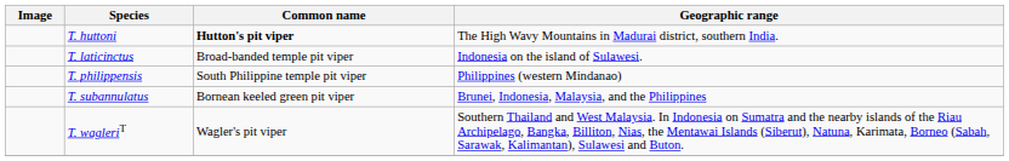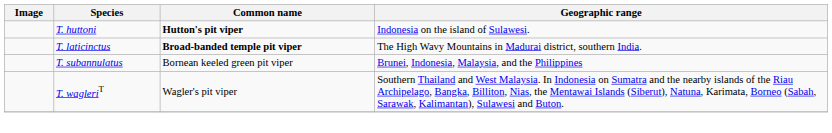 <table class="wikitable sortable">
 <tr>
 <th>Image</th>
 <th>Species</th>
 <th>Common name</th>
 <th>Geographic range</th>
 </tr>
 <tr>
 <td></td>
 <td><em><a href='#'>T. huttoni</a></em> <br></td>
 <td><strong>Hutton's pit viper</strong></td>
-<td style="width:55%">The High Wavy Mountains in <a href='#'>Madurai</a> district, southern <a href='#'>India</a>.</td>
+<td><a href='#'>Indonesia</a> on the island of <a href='#'>Sulawesi</a>.</td>
 </tr>
 <tr>
 <td></td>
 <td><em><a href='#'>T. laticinctus</a></em><br></td>
-<td>Broad-banded temple pit viper</td>
-<td><a href='#'>Indonesia</a> on the island of <a href='#'>Sulawesi</a>.</td>
-</tr>
-<tr>
-<td></td>
-<td><em><a href='#'>T. philippensis</a></em><br></td>
-<td>South Philippine temple pit viper</td>
-<td><a href='#'>Philippines</a> (western Mindanao)</td>
+<td><strong>Broad-banded temple pit viper</strong></td>
+<td style="width:55%">The High Wavy Mountains in <a href='#'>Madurai</a> district, southern <a href='#'>India</a>.</td>
 </tr>
 <tr>
 <td></td>
 <td><em><a href='#'>T. subannulatus</a></em><br></td>
 <td>Bornean keeled green pit viper</td>
 <td><a href='#'>Brunei</a>, <a href='#'>Indonesia</a>, <a href='#'>Malaysia</a>, and the <a href='#'>Philippines</a></td>
 </tr>
 <tr>
 <td></td>
 <td><em><a href='#'>T. wagleri</a></em><span><sup>T</sup></span><br></td>
 <td>Wagler's pit viper</td>
 <td>Southern <a href='#'>Thailand</a> and <a href='#'>West Malaysia</a>. In <a href='#'>Indonesia</a> on <a href='#'>Sumatra</a> and the nearby islands of the <a href='#'>Riau Archipelago</a>, <a href='#'>Bangka</a>, <a href='#'>Billiton</a>, <a href='#'>Nias</a>, the <a href='#'>Mentawai Islands</a> (<a href='#'>Siberut</a>), <a href='#'>Natuna</a>, Karimata, <a href='#'>Borneo</a> (<a href='#'>Sabah</a>, <a href='#'>Sarawak</a>, <a href='#'>Kalimantan</a>), <a href='#'>Sulawesi</a> and <a href='#'>Buton</a>.</td>
 </tr>
 <tr>
 </tr>
 </table>
